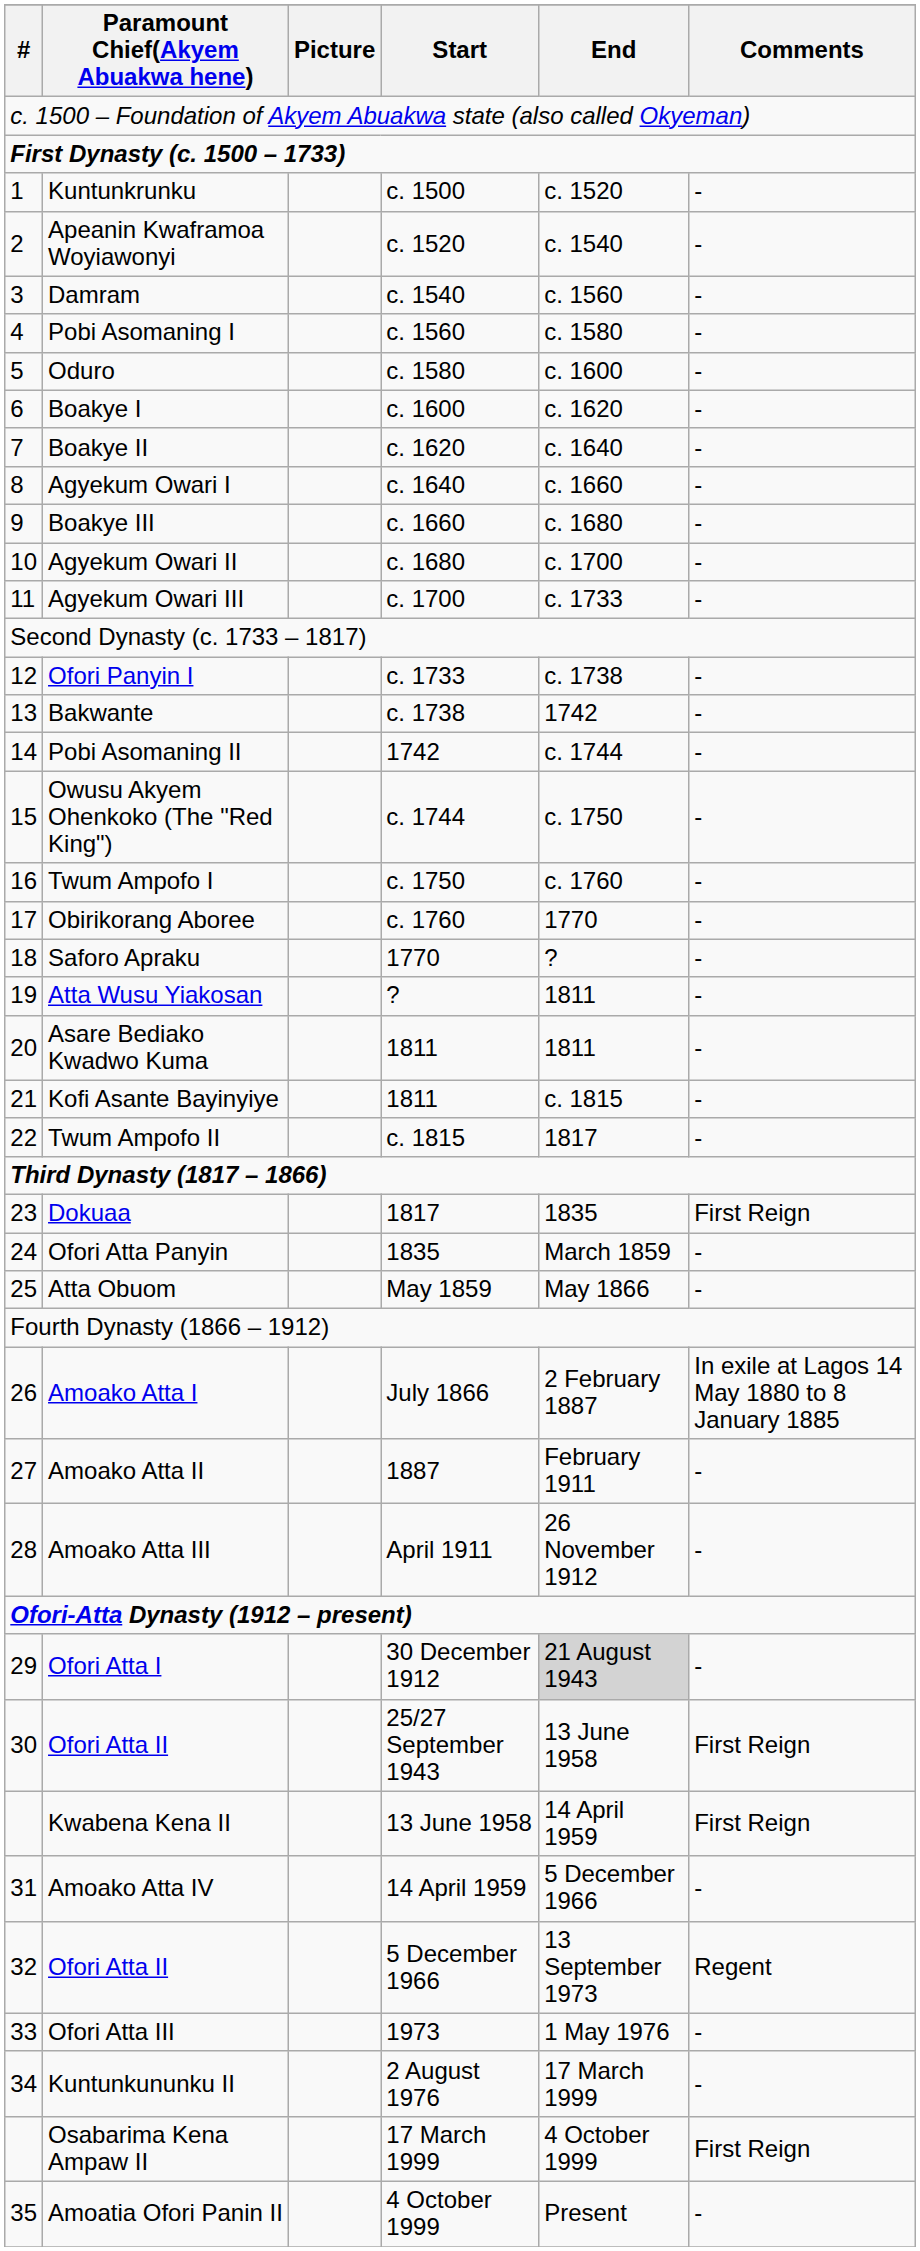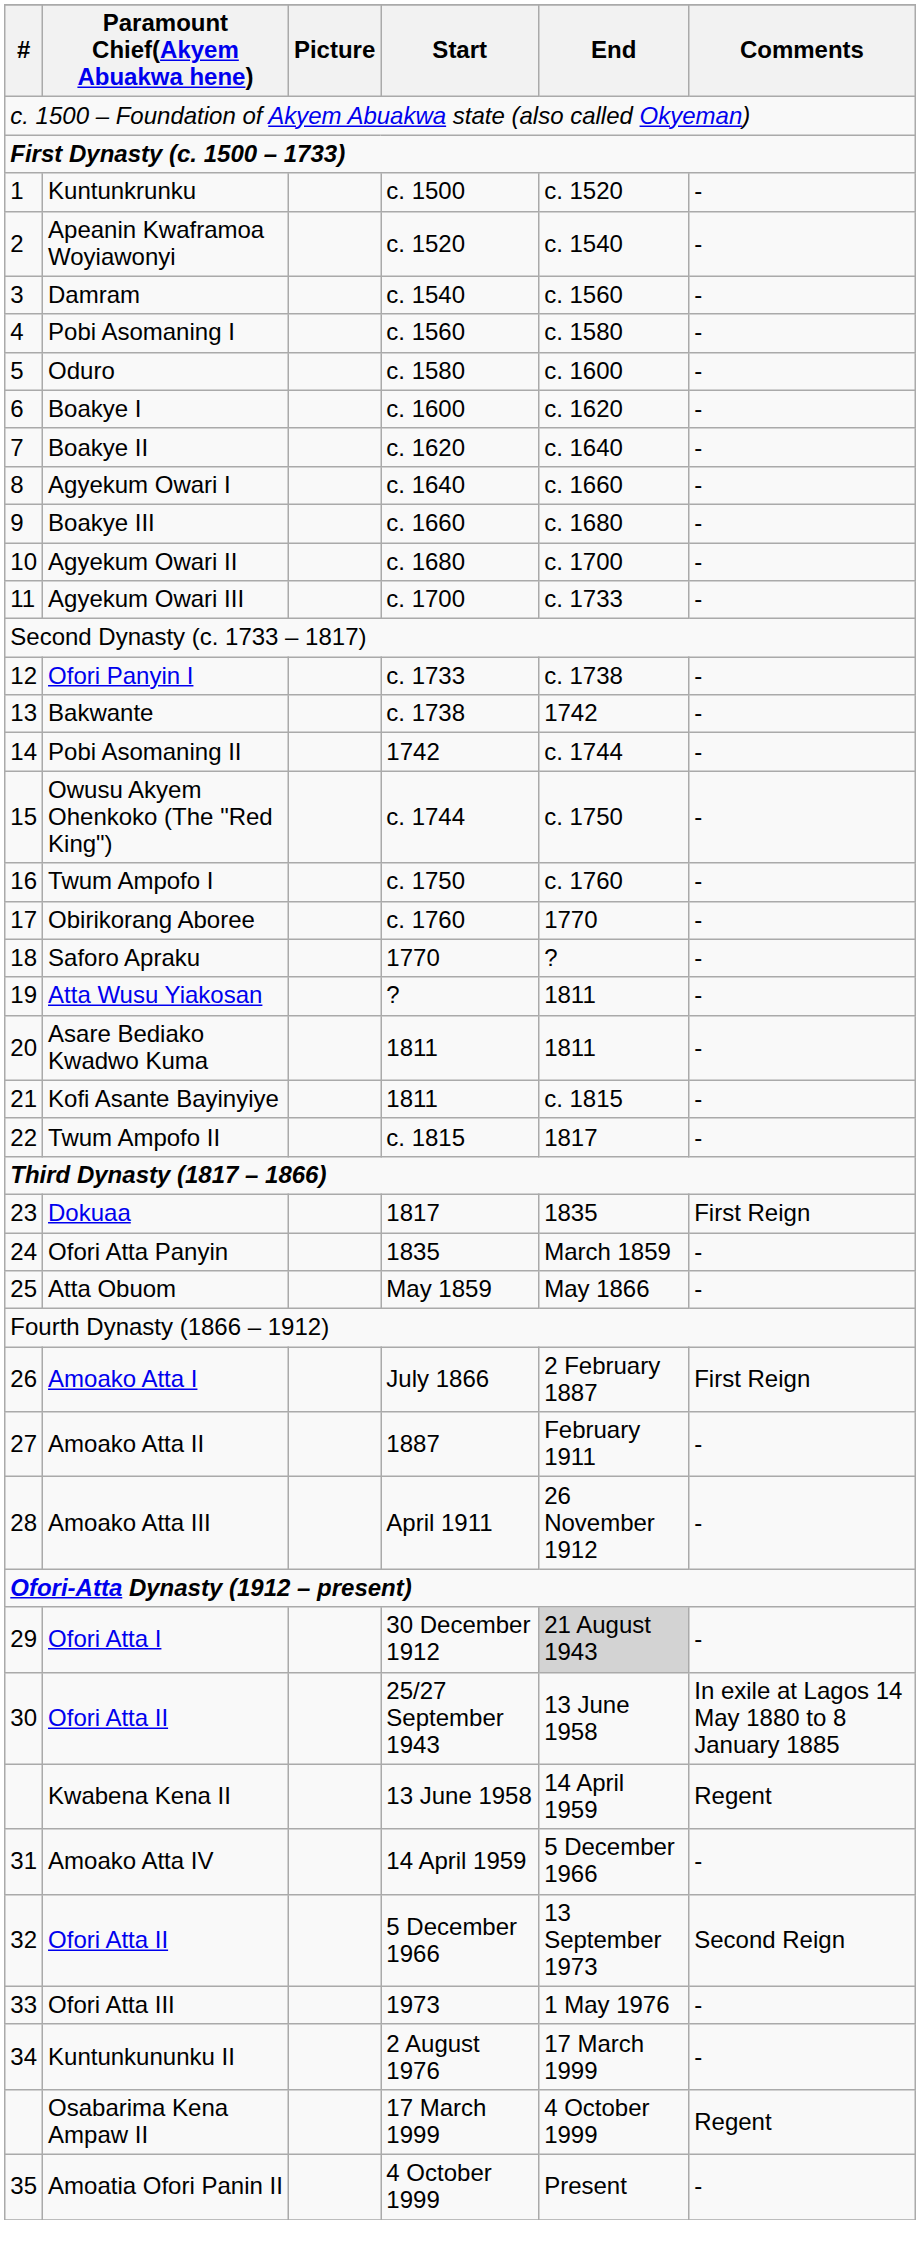 <table class="wikitable">
 <tr style="background:#cccccc">
 </tr>
 <tr>
 <th>#</th>
 <th>Paramount Chief(<a href='#'>Akyem Abuakwa hene</a>)</th>
 <th>Picture</th>
 <th>Start</th>
 <th>End</th>
 <th>Comments</th>
 </tr>
 <tr>
 <td colspan=6><em>c. 1500 – Foundation of <a href='#'>Akyem Abuakwa</a> state (also called <a href='#'>Okyeman</a>)</em></td>
 </tr>
 <tr>
 <td colspan=6><strong><em>First Dynasty<strong> (c. 1500 – 1733)<em></td>
 </tr>
 <tr>
 <td>1</td>
 <td>Kuntunkrunku</td>
 <td></td>
 <td>c. 1500</td>
 <td>c. 1520</td>
 <td>-</td>
 </tr>
 <tr>
 <td>2</td>
 <td>Apeanin Kwaframoa Woyiawonyi</td>
 <td></td>
 <td>c. 1520</td>
 <td>c. 1540</td>
 <td>-</td>
 </tr>
 <tr>
 <td>3</td>
 <td>Damram</td>
 <td></td>
 <td>c. 1540</td>
 <td>c. 1560</td>
 <td>-</td>
 </tr>
 <tr>
 <td>4</td>
 <td>Pobi Asomaning I</td>
 <td></td>
 <td>c. 1560</td>
 <td>c. 1580</td>
 <td>-</td>
 </tr>
 <tr>
 <td>5</td>
 <td>Oduro</td>
 <td></td>
 <td>c. 1580</td>
 <td>c. 1600</td>
 <td>-</td>
 </tr>
 <tr>
 <td>6</td>
 <td>Boakye I</td>
 <td></td>
 <td>c. 1600</td>
 <td>c. 1620</td>
 <td>-</td>
 </tr>
 <tr>
 <td>7</td>
 <td>Boakye II</td>
 <td></td>
 <td>c. 1620</td>
 <td>c. 1640</td>
 <td>-</td>
 </tr>
 <tr>
 <td>8</td>
 <td>Agyekum Owari I</td>
 <td></td>
 <td>c. 1640</td>
 <td>c. 1660</td>
 <td>-</td>
 </tr>
 <tr>
 <td>9</td>
 <td>Boakye III</td>
 <td></td>
 <td>c. 1660</td>
 <td>c. 1680</td>
 <td>-</td>
 </tr>
 <tr>
 <td>10</td>
 <td>Agyekum Owari II</td>
 <td></td>
 <td>c. 1680</td>
 <td>c. 1700</td>
 <td>-</td>
 </tr>
 <tr>
 <td>11</td>
 <td>Agyekum Owari III</td>
 <td></td>
 <td>c. 1700</td>
 <td>c. 1733</td>
 <td>-</td>
 </tr>
 <tr>
 <td colspan=6></em></strong>Second Dynasty</strong> (c. 1733 – 1817)</em></td>
 </tr>
 <tr>
 <td>12</td>
 <td><a href='#'>Ofori Panyin I</a></td>
 <td></td>
 <td>c. 1733</td>
 <td>c. 1738</td>
 <td>-</td>
 </tr>
 <tr>
 <td>13</td>
 <td>Bakwante</td>
 <td></td>
 <td>c. 1738</td>
 <td>1742</td>
 <td>-</td>
 </tr>
 <tr>
 <td>14</td>
 <td>Pobi Asomaning II</td>
 <td></td>
 <td>1742</td>
 <td>c. 1744</td>
 <td>-</td>
 </tr>
 <tr>
 <td>15</td>
 <td>Owusu Akyem Ohenkoko (The "Red King")</td>
 <td></td>
 <td>c. 1744</td>
 <td>c. 1750</td>
 <td>-</td>
 </tr>
 <tr>
 <td>16</td>
 <td>Twum Ampofo I</td>
 <td></td>
 <td>c. 1750</td>
 <td>c. 1760</td>
 <td>-</td>
 </tr>
 <tr>
 <td>17</td>
 <td>Obirikorang Aboree</td>
 <td></td>
 <td>c. 1760</td>
 <td>1770</td>
 <td>-</td>
 </tr>
 <tr>
 <td>18</td>
 <td>Saforo Apraku</td>
 <td></td>
 <td>1770</td>
 <td>?</td>
 <td>-</td>
 </tr>
 <tr>
 <td>19</td>
 <td><a href='#'>Atta Wusu Yiakosan</a></td>
 <td></td>
 <td>?</td>
 <td>1811</td>
 <td>-</td>
 </tr>
 <tr>
 <td>20</td>
 <td>Asare Bediako Kwadwo Kuma</td>
 <td></td>
 <td>1811</td>
 <td>1811</td>
 <td>-</td>
 </tr>
 <tr>
 <td>21</td>
 <td>Kofi Asante Bayinyiye</td>
 <td></td>
 <td>1811</td>
 <td>c. 1815</td>
 <td>-</td>
 </tr>
 <tr>
 <td>22</td>
 <td>Twum Ampofo II</td>
 <td></td>
 <td>c. 1815</td>
 <td>1817</td>
 <td>-</td>
 </tr>
 <tr>
 <td colspan=6><strong><em>Third Dynasty<strong> (1817 – 1866)<em></td>
 </tr>
 <tr>
 <td>23</td>
 <td><a href='#'>Dokuaa</a></td>
 <td></td>
 <td>1817</td>
 <td>1835</td>
 <td>First Reign</td>
 </tr>
 <tr>
 <td>24</td>
 <td>Ofori Atta Panyin</td>
 <td></td>
 <td>1835</td>
 <td>March 1859</td>
 <td>-</td>
 </tr>
 <tr>
 <td>25</td>
 <td>Atta Obuom</td>
 <td></td>
 <td>May 1859</td>
 <td>May 1866</td>
 <td>-</td>
 </tr>
 <tr>
 <td colspan=6></em></strong>Fourth Dynasty</strong> (1866 – 1912)</em></td>
 </tr>
 <tr>
 <td>26</td>
 <td><a href='#'>Amoako Atta I</a></td>
 <td></td>
 <td>July 1866</td>
 <td>2 February 1887</td>
-<td>In exile at Lagos 14 May 1880 to 8 January 1885</td>
+<td>First Reign</td>
 </tr>
 <tr>
 <td>27</td>
 <td>Amoako Atta II</td>
 <td></td>
 <td>1887</td>
 <td>February 1911</td>
 <td>-</td>
 </tr>
 <tr>
 <td>28</td>
 <td>Amoako Atta III</td>
 <td></td>
 <td>April 1911</td>
 <td>26 November 1912</td>
 <td>-</td>
 </tr>
 <tr>
 <td colspan=6><strong><em><a href='#'>Ofori-Atta</a> Dynasty<strong> (1912 – present)<em></td>
 </tr>
 <tr>
 <td>29</td>
 <td><a href='#'>Ofori Atta I</a></td>
 <td></td>
 <td>30 December 1912</td>
 <td style="background: lightgrey;">21 August 1943</td>
 <td>-</td>
 </tr>
 <tr>
 <td>30</td>
 <td><a href='#'>Ofori Atta II</a></td>
 <td></td>
 <td>25/27 September 1943</td>
 <td>13 June 1958</td>
-<td>First Reign</td>
+<td>In exile at Lagos 14 May 1880 to 8 January 1885</td>
 </tr>
 <tr>
 <td></td>
 <td>Kwabena Kena II</td>
 <td></td>
 <td>13 June 1958</td>
 <td>14 April 1959</td>
-<td>First Reign</td>
+<td>Regent</td>
 </tr>
 <tr>
 <td>31</td>
 <td>Amoako Atta IV</td>
 <td></td>
 <td>14 April 1959</td>
 <td>5 December 1966</td>
 <td>-</td>
 </tr>
 <tr>
 <td>32</td>
 <td><a href='#'>Ofori Atta II</a></td>
 <td></td>
 <td>5 December 1966</td>
 <td>13 September 1973</td>
-<td>Regent</td>
+<td>Second Reign</td>
 </tr>
 <tr>
 <td>33</td>
 <td>Ofori Atta III</td>
 <td></td>
 <td>1973</td>
 <td>1 May 1976</td>
 <td>-</td>
 </tr>
 <tr>
 <td>34</td>
 <td>Kuntunkununku II</td>
 <td></td>
 <td>2 August 1976</td>
 <td>17 March 1999</td>
 <td>-</td>
 </tr>
 <tr>
 <td></td>
 <td>Osabarima Kena Ampaw II</td>
 <td></td>
 <td>17 March 1999</td>
 <td>4 October 1999</td>
-<td>First Reign</td>
+<td>Regent</td>
 </tr>
 <tr>
 <td>35</td>
 <td>Amoatia Ofori Panin II</td>
 <td></td>
 <td>4 October 1999</td>
 <td>Present</td>
 <td>-</td>
 </tr>
 <tr>
 </tr>
 </table>
